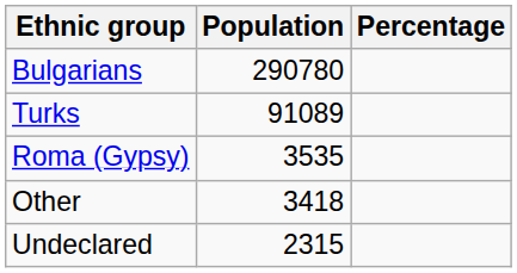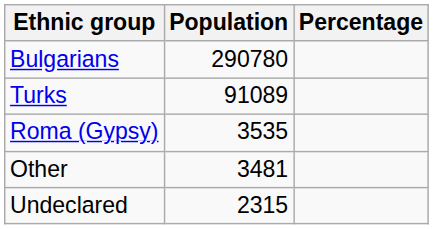 <table class="wikitable sortable">
 <tr>
 <th>Ethnic group</th>
 <th>Population</th>
 <th>Percentage</th>
 </tr>
 <tr>
 <td><a href='#'>Bulgarians</a></td>
 <td align="right">290780</td>
 <td align="right"></td>
 </tr>
 <tr>
 <td><a href='#'>Turks</a></td>
 <td align="right">91089</td>
 <td align="right"></td>
 </tr>
 <tr>
 <td><a href='#'>Roma (Gypsy)</a></td>
 <td align="right">3535</td>
 <td align="right"></td>
 </tr>
 <tr>
 <td>Other</td>
-<td align="right">3418</td>
+<td align="right">3481</td>
 <td align="right"></td>
 </tr>
 <tr>
 <td>Undeclared</td>
 <td align="right">2315</td>
 <td align="right"></td>
 </tr>
 </table>
